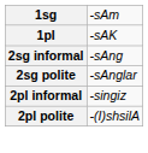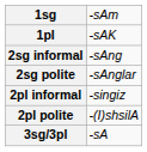 <table class="wikitable">
 <tr>
 <th>1sg</th>
 <td><em>-sAm</em></td>
 </tr>
 <tr>
 <th>1pl</th>
 <td><em>-sAK</em></td>
 </tr>
 <tr>
 <th>2sg informal</th>
 <td><em>-sAng</em></td>
 </tr>
 <tr>
 <th>2sg polite</th>
 <td><em>-sAnglar</em></td>
 </tr>
 <tr>
 <th>2pl informal</th>
 <td><em>-singiz</em></td>
 </tr>
 <tr>
 <th>2pl polite</th>
 <td><em>-(I)shsilA</em></td>
 </tr>
+<tr>
+<th>3sg/3pl</th>
+<td><em>-sA</em></td>
+</tr>
 </table>
